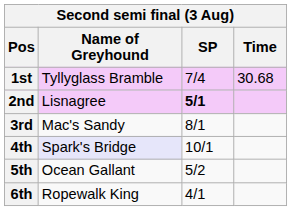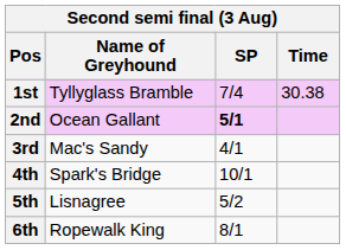 <table class="wikitable">
 <tr>
 <th colspan="6">Second semi final (3 Aug)</th>
 </tr>
 <tr>
 <th width=30>Pos</th>
 <th width=150>Name of Greyhound</th>
 <th width=50>SP</th>
 <th width=50>Time</th>
 </tr>
 <tr style="background: #f4caf9;">
 <th>1st</th>
 <td>Tyllyglass Bramble</td>
 <td>7/4</td>
-<td>30.68</td>
+<td>30.38</td>
 </tr>
 <tr style="background: #f4caf9;">
 <th>2nd</th>
-<td>Lisnagree</td>
+<td>Ocean Gallant</td>
 <td><strong>5/1</strong></td>
 <td></td>
 </tr>
 <tr>
 <th>3rd</th>
 <td>Mac's Sandy</td>
-<td>8/1</td>
+<td>4/1</td>
 <td></td>
 </tr>
 <tr>
 <th>4th</th>
-<td style="background: lavender;">Spark's Bridge</td>
+<td>Spark's Bridge</td>
 <td>10/1</td>
 <td></td>
 </tr>
 <tr>
 <th>5th</th>
-<td>Ocean Gallant</td>
+<td>Lisnagree</td>
 <td>5/2</td>
 <td></td>
 </tr>
 <tr>
 <th>6th</th>
 <td>Ropewalk King</td>
-<td>4/1</td>
+<td>8/1</td>
 <td></td>
 </tr>
 </table>
